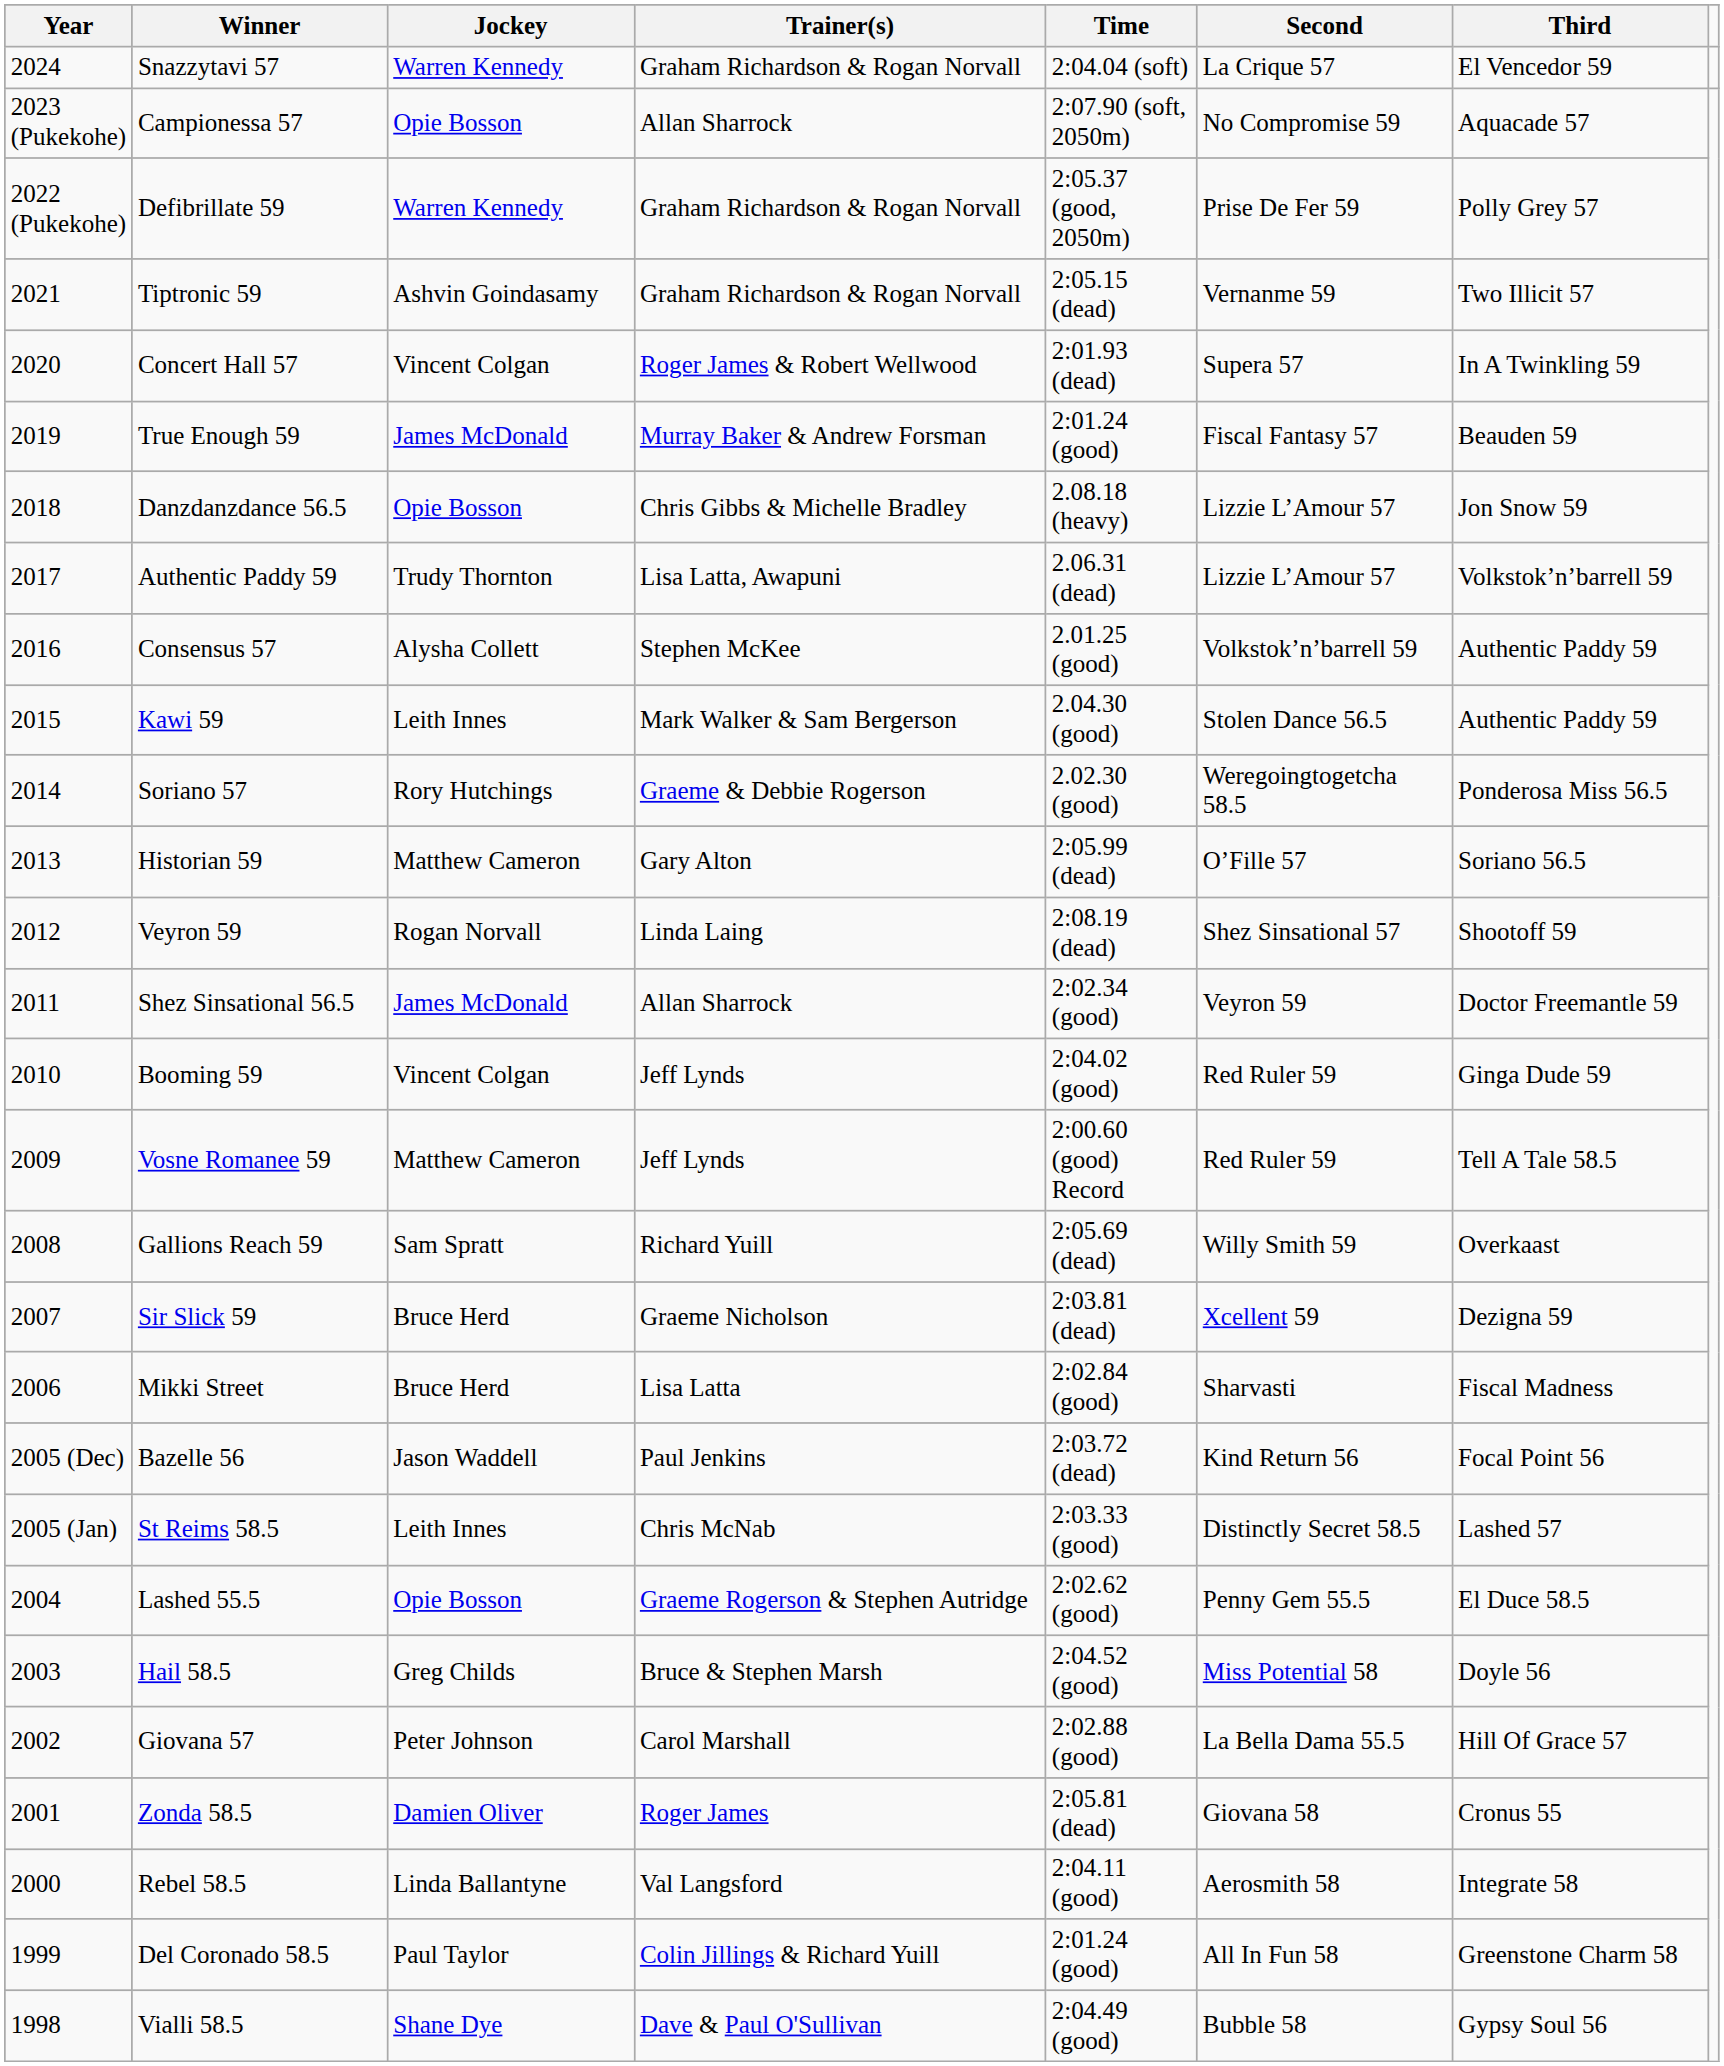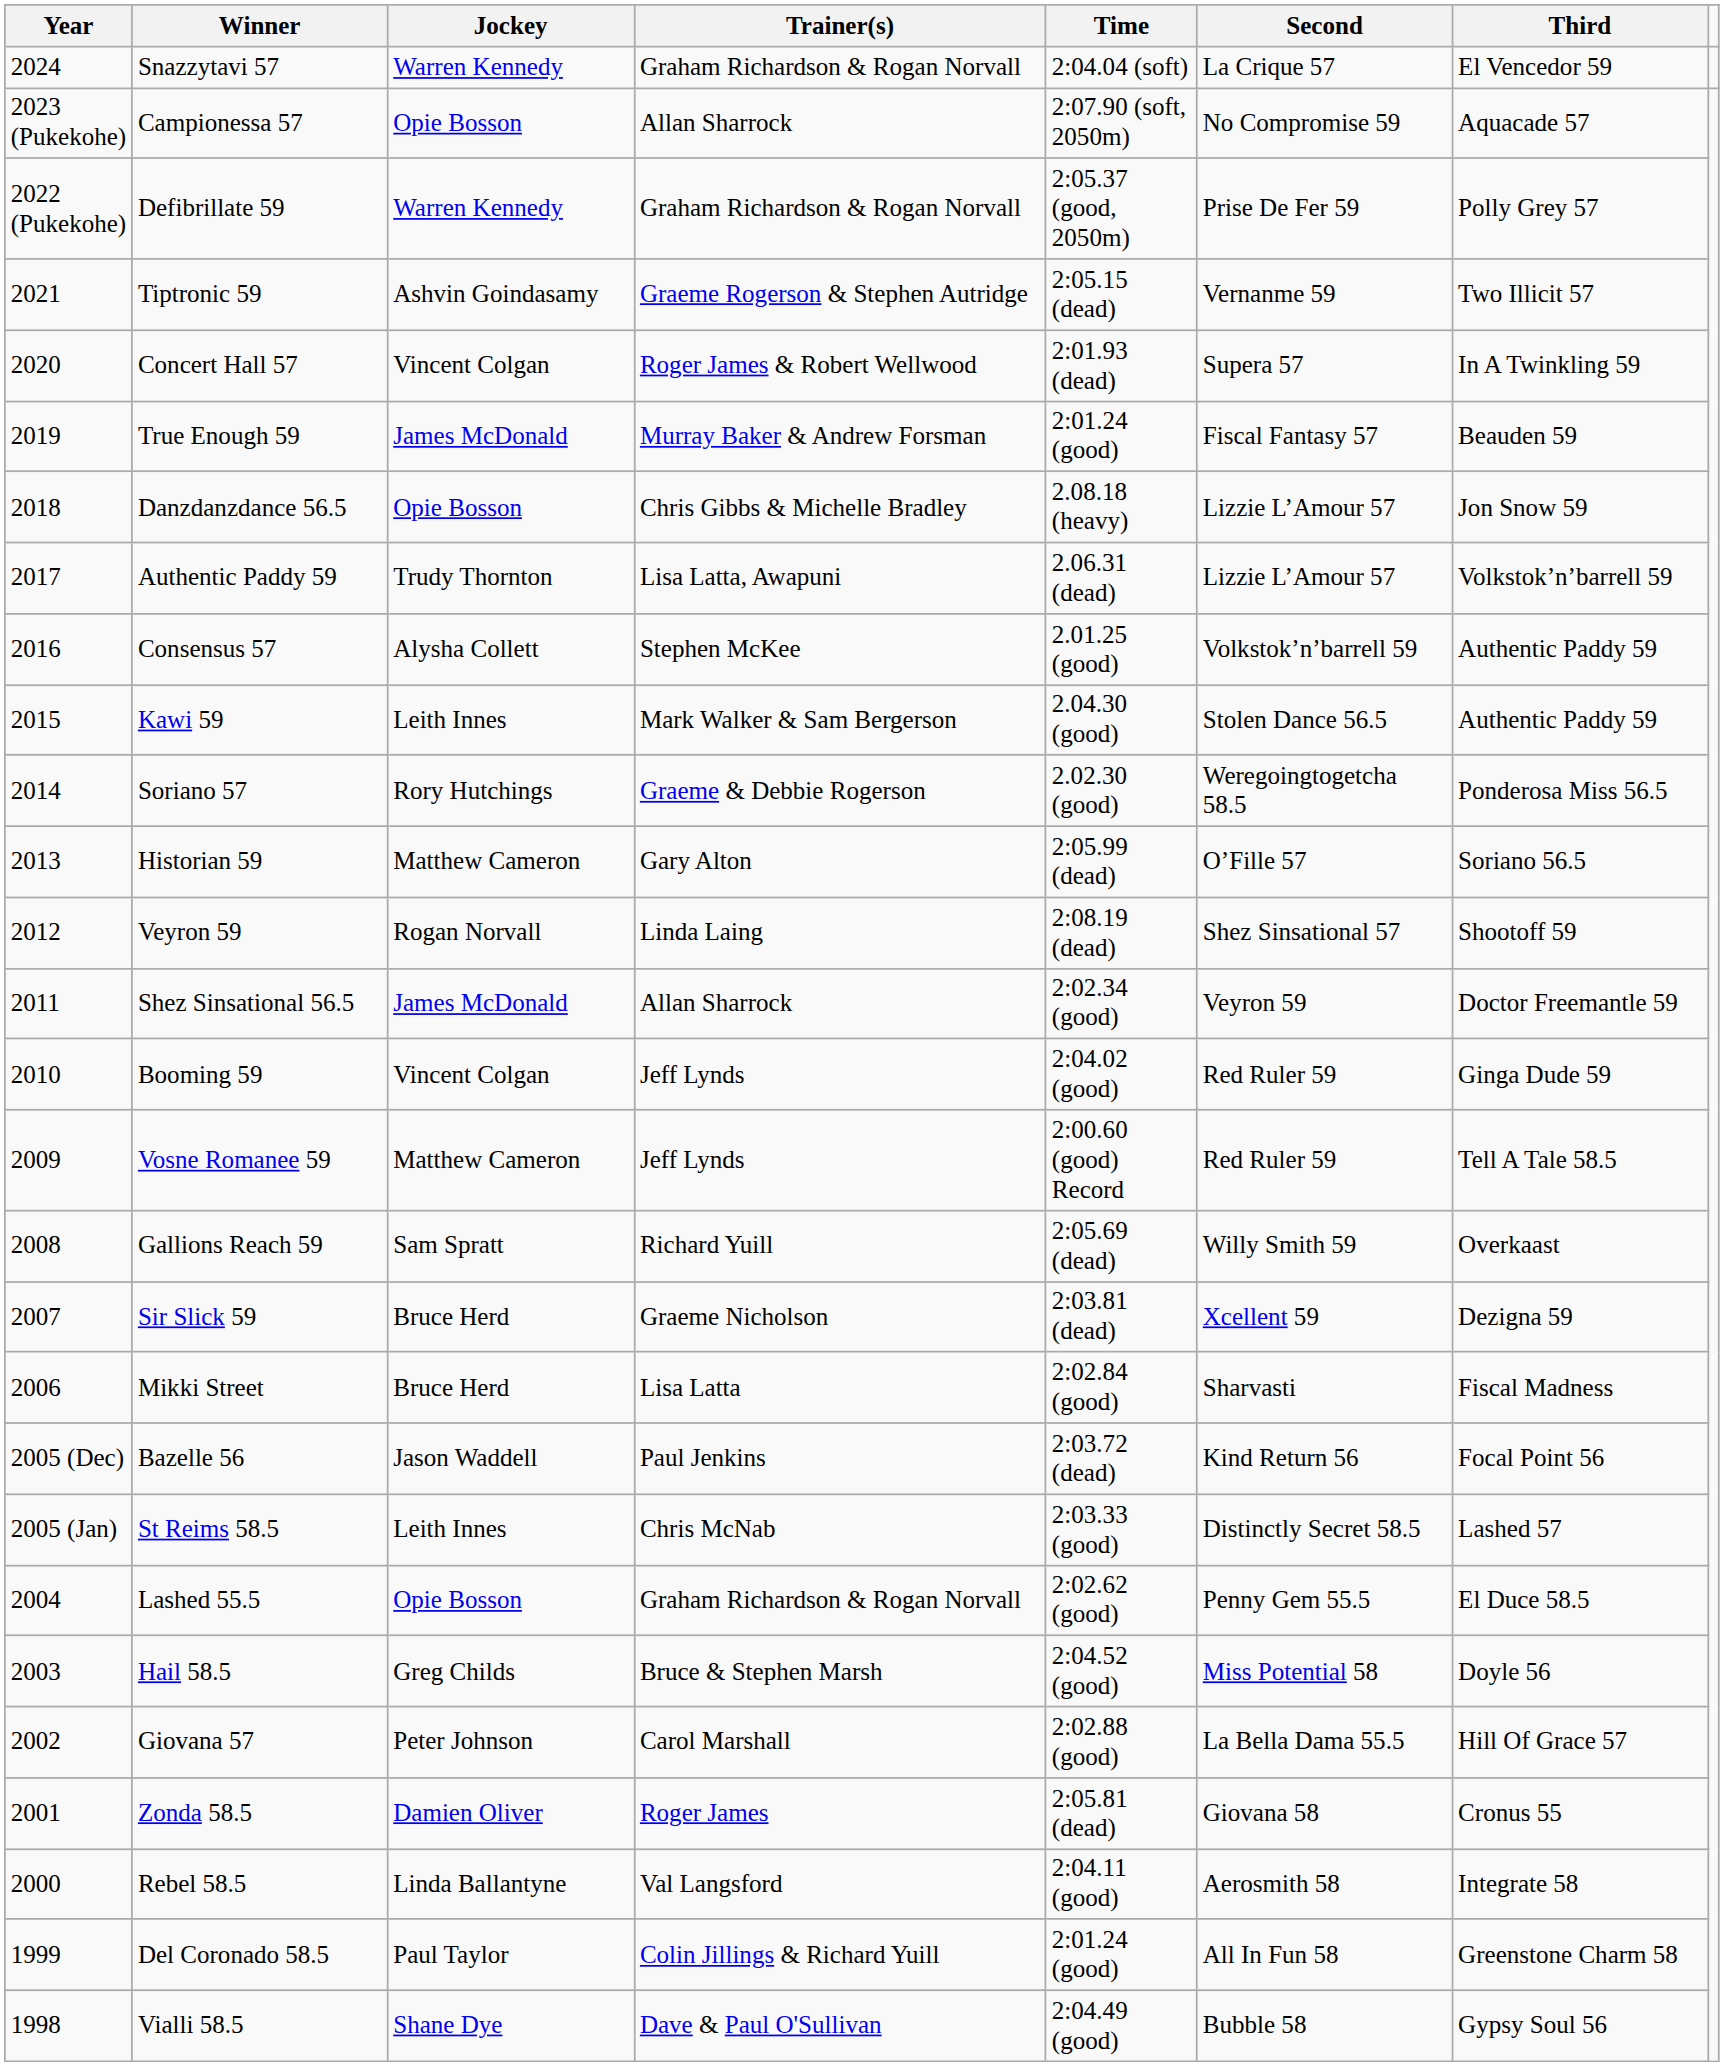 <table class="wikitable sortable" style="font-size:90%">
 <tr>
 <th width="60px">Year<br></th>
 <th width="140px">Winner<br></th>
 <th width="135px">Jockey<br></th>
 <th width="230px">Trainer(s)<br></th>
 <th width="80px">Time <br></th>
 <th width="140px">Second <br></th>
 <th width="140px">Third <br></th>
 </tr>
 <tr>
 <td>2024</td>
 <td>Snazzytavi 57</td>
 <td><a href='#'>Warren Kennedy</a></td>
 <td>Graham Richardson & Rogan Norvall</td>
 <td>2:04.04 (soft)</td>
 <td>La Crique 57</td>
 <td>El Vencedor 59</td>
 <td></td>
 </tr>
 <tr>
 <td>2023 (Pukekohe)</td>
 <td>Campionessa 57</td>
 <td><a href='#'>Opie Bosson</a></td>
 <td>Allan Sharrock</td>
 <td>2:07.90 (soft, 2050m)</td>
 <td>No Compromise 59</td>
 <td>Aquacade 57</td>
 </tr>
 <tr>
 <td>2022 (Pukekohe)</td>
 <td>Defibrillate 59</td>
 <td><a href='#'>Warren Kennedy</a></td>
 <td>Graham Richardson & Rogan Norvall</td>
 <td>2:05.37 (good, 2050m)</td>
 <td>Prise De Fer 59</td>
 <td>Polly Grey 57</td>
 </tr>
 <tr>
 <td>2021</td>
 <td>Tiptronic 59</td>
 <td>Ashvin Goindasamy</td>
-<td>Graham Richardson & Rogan Norvall</td>
+<td><a href='#'>Graeme Rogerson</a> & Stephen Autridge</td>
 <td>2:05.15 (dead)</td>
 <td>Vernanme 59</td>
 <td>Two Illicit 57</td>
 </tr>
 <tr>
 <td>2020</td>
 <td>Concert Hall 57</td>
 <td>Vincent Colgan</td>
 <td><a href='#'>Roger James</a> & Robert Wellwood</td>
 <td>2:01.93 (dead)</td>
 <td>Supera 57</td>
 <td>In A Twinkling 59</td>
 </tr>
 <tr>
 <td>2019</td>
 <td>True Enough 59</td>
 <td><a href='#'>James McDonald</a></td>
 <td><a href='#'>Murray Baker</a> & Andrew Forsman</td>
 <td>2:01.24 (good)</td>
 <td>Fiscal Fantasy 57</td>
 <td>Beauden 59</td>
 </tr>
 <tr>
 <td>2018</td>
 <td>Danzdanzdance 56.5</td>
 <td><a href='#'>Opie Bosson</a></td>
 <td>Chris Gibbs & Michelle Bradley</td>
 <td>2.08.18 (heavy)</td>
 <td>Lizzie L’Amour 57</td>
 <td>Jon Snow 59</td>
 </tr>
 <tr>
 <td>2017</td>
 <td>Authentic Paddy 59</td>
 <td>Trudy Thornton</td>
 <td>Lisa Latta, Awapuni</td>
 <td>2.06.31 (dead)</td>
 <td>Lizzie L’Amour 57</td>
 <td>Volkstok’n’barrell 59</td>
 </tr>
 <tr>
 <td>2016</td>
 <td>Consensus 57</td>
 <td>Alysha Collett</td>
 <td>Stephen McKee</td>
 <td>2.01.25 (good)</td>
 <td>Volkstok’n’barrell 59</td>
 <td>Authentic Paddy 59</td>
 </tr>
 <tr>
 <td>2015</td>
 <td><a href='#'>Kawi</a> 59</td>
 <td>Leith Innes</td>
 <td>Mark Walker & Sam Bergerson</td>
 <td>2.04.30 (good)</td>
 <td>Stolen Dance 56.5</td>
 <td>Authentic Paddy 59</td>
 </tr>
 <tr>
 <td>2014</td>
 <td>Soriano 57</td>
 <td>Rory Hutchings</td>
 <td><a href='#'>Graeme</a> & Debbie Rogerson</td>
 <td>2.02.30 (good)</td>
 <td>Weregoingtogetcha 58.5</td>
 <td>Ponderosa Miss 56.5</td>
 </tr>
 <tr>
 <td>2013</td>
 <td>Historian 59</td>
 <td>Matthew Cameron</td>
 <td>Gary Alton</td>
 <td>2:05.99 (dead)</td>
 <td>O’Fille 57</td>
 <td>Soriano 56.5</td>
 </tr>
 <tr>
 <td>2012</td>
 <td>Veyron 59</td>
 <td>Rogan Norvall</td>
 <td>Linda Laing</td>
 <td>2:08.19 (dead)</td>
 <td>Shez Sinsational 57</td>
 <td>Shootoff 59</td>
 </tr>
 <tr>
 <td>2011</td>
 <td>Shez Sinsational 56.5</td>
 <td><a href='#'>James McDonald</a></td>
 <td>Allan Sharrock</td>
 <td>2:02.34 (good)</td>
 <td>Veyron 59</td>
 <td>Doctor Freemantle 59</td>
 </tr>
 <tr>
 <td>2010</td>
 <td>Booming 59</td>
 <td>Vincent Colgan</td>
 <td>Jeff Lynds</td>
 <td>2:04.02 (good)</td>
 <td>Red Ruler 59</td>
 <td>Ginga Dude 59</td>
 </tr>
 <tr>
 <td>2009 </td>
 <td><a href='#'>Vosne Romanee</a> 59</td>
 <td>Matthew Cameron</td>
 <td>Jeff Lynds</td>
 <td>2:00.60 (good)<br>Record</td>
 <td>Red Ruler 59</td>
 <td>Tell A Tale 58.5</td>
 </tr>
 <tr>
 <td>2008</td>
 <td>Gallions Reach 59</td>
 <td>Sam Spratt</td>
 <td>Richard Yuill</td>
 <td>2:05.69 (dead)</td>
 <td>Willy Smith 59</td>
 <td>Overkaast</td>
 </tr>
 <tr>
 <td>2007</td>
 <td><a href='#'>Sir Slick</a> 59</td>
 <td>Bruce Herd</td>
 <td>Graeme Nicholson</td>
 <td>2:03.81 (dead)</td>
 <td><a href='#'>Xcellent</a> 59</td>
 <td>Dezigna 59</td>
 </tr>
 <tr>
 <td>2006</td>
 <td>Mikki Street</td>
 <td>Bruce Herd</td>
 <td>Lisa Latta</td>
 <td>2:02.84 (good)</td>
 <td>Sharvasti</td>
 <td>Fiscal Madness</td>
 </tr>
 <tr>
 <td>2005 (Dec) </td>
 <td>Bazelle 56</td>
 <td>Jason Waddell</td>
 <td>Paul Jenkins</td>
 <td>2:03.72 (dead)</td>
 <td>Kind Return 56</td>
 <td>Focal Point 56</td>
 </tr>
 <tr>
 <td>2005 (Jan) </td>
 <td><a href='#'>St Reims</a> 58.5</td>
 <td>Leith Innes</td>
 <td>Chris McNab</td>
 <td>2:03.33 (good)</td>
 <td>Distinctly Secret 58.5</td>
 <td>Lashed 57</td>
 </tr>
 <tr>
 <td>2004 </td>
 <td>Lashed 55.5</td>
 <td><a href='#'>Opie Bosson</a></td>
-<td><a href='#'>Graeme Rogerson</a> & Stephen Autridge</td>
+<td>Graham Richardson & Rogan Norvall</td>
 <td>2:02.62 (good)</td>
 <td>Penny Gem 55.5</td>
 <td>El Duce 58.5</td>
 </tr>
 <tr>
 <td>2003</td>
 <td><a href='#'>Hail</a> 58.5</td>
 <td>Greg Childs</td>
 <td>Bruce & Stephen Marsh</td>
 <td>2:04.52 (good)</td>
 <td><a href='#'>Miss Potential</a> 58</td>
 <td>Doyle 56</td>
 </tr>
 <tr>
 <td>2002</td>
 <td>Giovana 57</td>
 <td>Peter Johnson</td>
 <td>Carol Marshall</td>
 <td>2:02.88 (good)</td>
 <td>La Bella Dama 55.5</td>
 <td>Hill Of Grace 57</td>
 </tr>
 <tr>
 <td>2001</td>
 <td><a href='#'>Zonda</a> 58.5</td>
 <td><a href='#'>Damien Oliver</a></td>
 <td><a href='#'>Roger James</a></td>
 <td>2:05.81 (dead)</td>
 <td>Giovana 58</td>
 <td>Cronus 55</td>
 </tr>
 <tr>
 <td>2000</td>
 <td>Rebel 58.5</td>
 <td>Linda Ballantyne</td>
 <td>Val Langsford</td>
 <td>2:04.11 (good)</td>
 <td>Aerosmith 58</td>
 <td>Integrate 58</td>
 </tr>
 <tr>
 <td>1999</td>
 <td>Del Coronado 58.5</td>
 <td>Paul Taylor</td>
 <td><a href='#'>Colin Jillings</a> & Richard Yuill</td>
 <td>2:01.24 (good)</td>
 <td>All In Fun 58</td>
 <td>Greenstone Charm 58</td>
 </tr>
 <tr>
 <td>1998</td>
 <td>Vialli 58.5</td>
 <td><a href='#'>Shane Dye</a></td>
 <td><a href='#'>Dave</a> & <a href='#'>Paul O'Sullivan</a></td>
 <td>2:04.49 (good)</td>
 <td>Bubble 58</td>
 <td>Gypsy Soul 56</td>
 </tr>
 <tr>
 </tr>
 </table>
